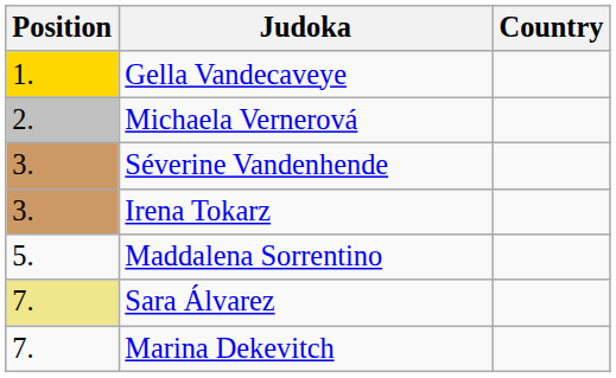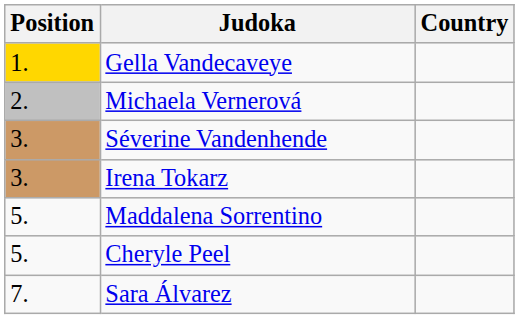 <table class=wikitable>
 <tr>
 <th width=10>Position</th>
 <th width=200>Judoka</th>
 <th width=10>Country</th>
 </tr>
 <tr>
 <td bgcolor=gold>1.</td>
 <td><a href='#'>Gella Vandecaveye</a></td>
 <td></td>
 </tr>
 <tr>
 <td bgcolor="silver">2.</td>
 <td><a href='#'>Michaela Vernerová</a></td>
 <td></td>
 </tr>
 <tr>
 <td bgcolor="CC9966">3.</td>
 <td><a href='#'>Séverine Vandenhende</a></td>
 <td></td>
 </tr>
 <tr>
 <td bgcolor="CC9966">3.</td>
 <td><a href='#'>Irena Tokarz</a></td>
 <td></td>
 </tr>
 <tr>
 <td>5.</td>
 <td><a href='#'>Maddalena Sorrentino</a></td>
 <td></td>
 </tr>
 <tr>
-<td style="background: khaki;">7.</td>
-<td><a href='#'>Sara Álvarez</a></td>
+<td>5.</td>
+<td><a href='#'>Cheryle Peel</a></td>
 <td></td>
 </tr>
 <tr>
 <td>7.</td>
-<td><a href='#'>Marina Dekevitch</a></td>
+<td><a href='#'>Sara Álvarez</a></td>
 <td></td>
 </tr>
 </table>
